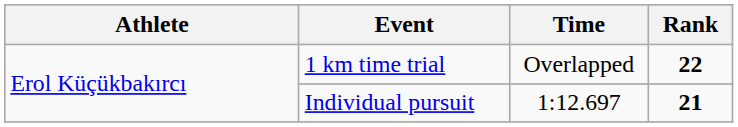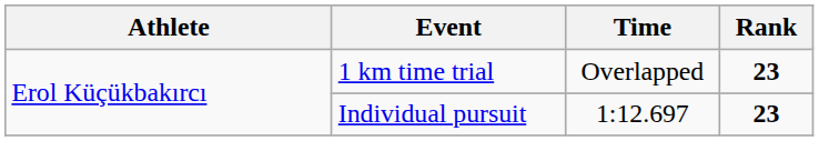 <table class="wikitable" width="50%" style="text-align:center; font-size:90%">
 <tr>
 <th width="35%">Athlete</th>
 <th width="25%">Event</th>
 <th width="15%">Time</th>
 <th width="10%">Rank</th>
 </tr>
 <tr>
 <td rowspan="2" align="left"><a href='#'>Erol Küçükbakırcı</a></td>
 <td align="left"><a href='#'>1 km time trial</a></td>
 <td>Overlapped</td>
-<td><strong>22</strong></td>
+<td><strong>23</strong></td>
 </tr>
 <tr>
 <td align="left"><a href='#'>Individual pursuit</a></td>
 <td>1:12.697</td>
-<td><strong>21</strong></td>
+<td><strong>23</strong></td>
 </tr>
 </table>
